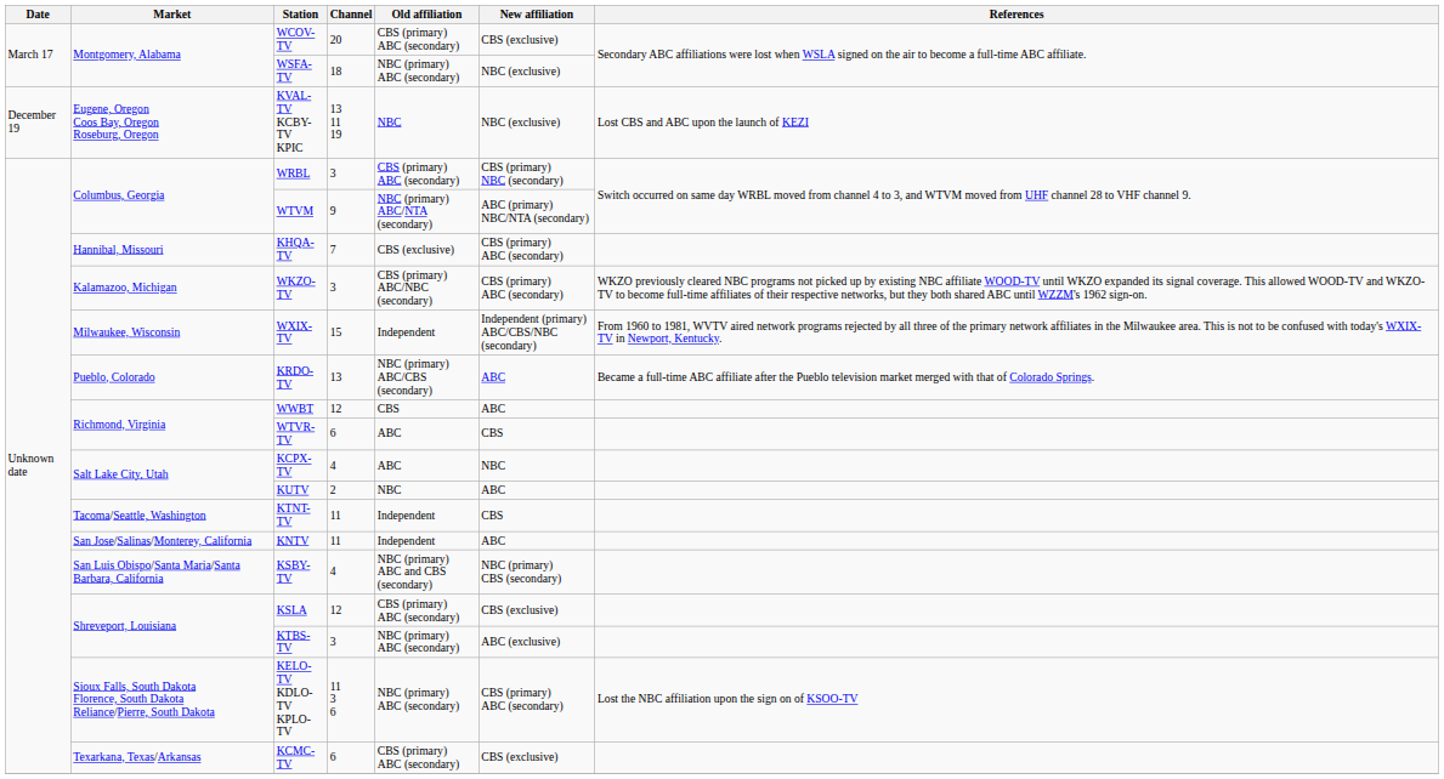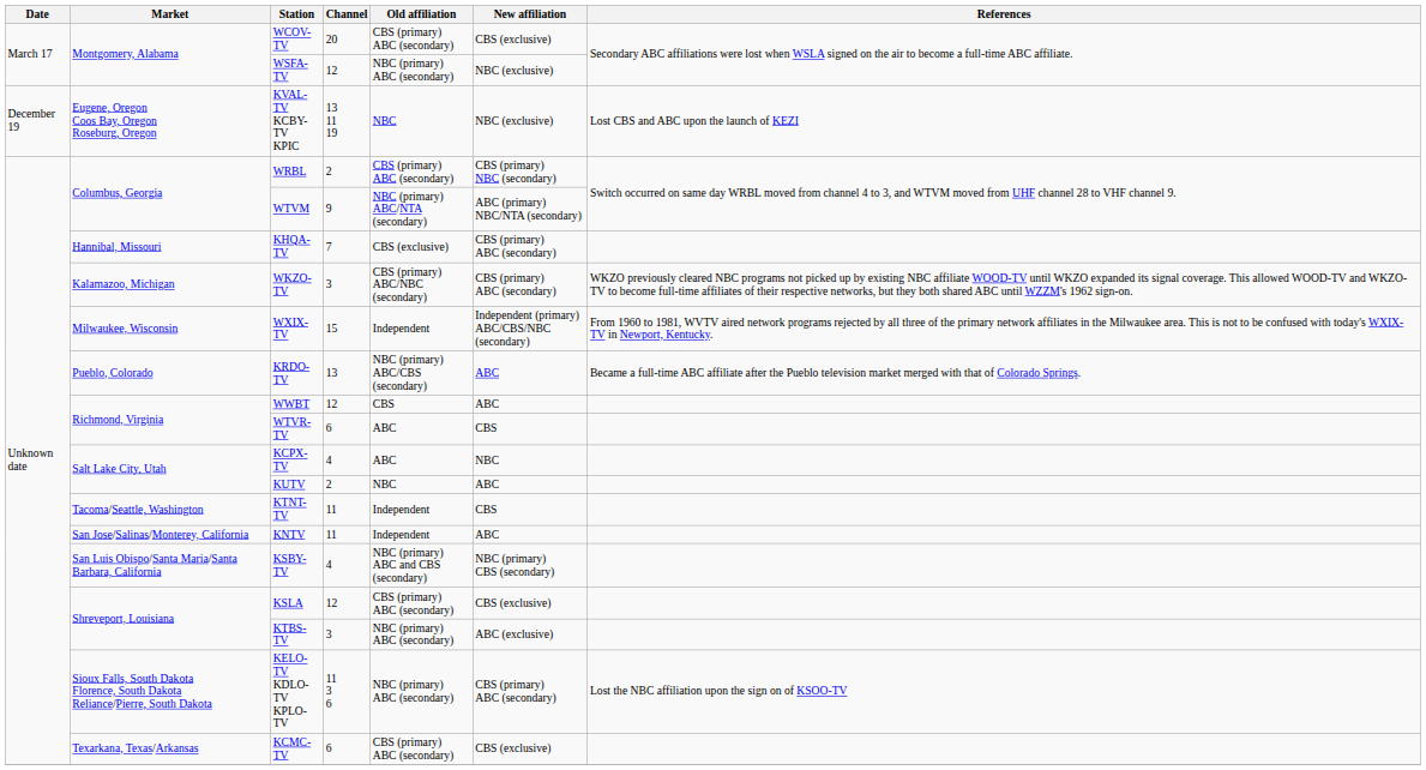 <table class="wikitable unsortable">
 <tr>
 <th>Date</th>
 <th>Market</th>
 <th>Station</th>
 <th>Channel</th>
 <th>Old affiliation</th>
 <th>New affiliation</th>
 <th>References</th>
 </tr>
 <tr>
 <td rowspan=2>March 17</td>
 <td rowspan=2><a href='#'>Montgomery, Alabama</a></td>
 <td><a href='#'>WCOV-TV</a></td>
 <td>20</td>
 <td>CBS (primary) <br> ABC (secondary)</td>
 <td>CBS (exclusive)</td>
 <td rowspan=2>Secondary ABC affiliations were lost when <a href='#'>WSLA</a> signed on the air to become a full-time ABC affiliate.</td>
 </tr>
 <tr>
 <td><a href='#'>WSFA-TV</a></td>
-<td>18</td>
+<td>12</td>
 <td>NBC (primary) <br> ABC (secondary)</td>
 <td>NBC (exclusive)</td>
 </tr>
 <tr>
 <td>December 19</td>
 <td><a href='#'>Eugene, Oregon</a> <br> <a href='#'>Coos Bay, Oregon</a> <br> <a href='#'>Roseburg, Oregon</a></td>
 <td><a href='#'>KVAL-TV</a> <br> KCBY-TV <br> KPIC</td>
 <td>13 <br> 11 <br> 19</td>
 <td><a href='#'>NBC</a></td>
 <td>NBC (exclusive)</td>
 <td>Lost CBS and ABC upon the launch of <a href='#'>KEZI</a></td>
 </tr>
 <tr>
 <td rowspan=17>Unknown date</td>
 <td rowspan=2><a href='#'>Columbus, Georgia</a></td>
 <td><a href='#'>WRBL</a></td>
-<td>3</td>
+<td>2</td>
 <td><a href='#'>CBS</a> (primary) <br> <a href='#'>ABC</a> (secondary)</td>
 <td>CBS (primary) <br> <a href='#'>NBC</a> (secondary)</td>
 <td rowspan=2>Switch occurred on same day WRBL moved from channel 4 to 3, and WTVM moved from <a href='#'>UHF</a> channel 28 to VHF channel 9.</td>
 </tr>
 <tr>
 <td><a href='#'>WTVM</a></td>
 <td>9</td>
 <td><a href='#'>NBC</a> (primary) <br> <a href='#'>ABC</a>/<a href='#'>NTA</a> (secondary)</td>
 <td>ABC (primary) <br> NBC/NTA (secondary)</td>
 </tr>
 <tr>
 <td><a href='#'>Hannibal, Missouri</a> <br> </td>
 <td><a href='#'>KHQA-TV</a></td>
 <td>7</td>
 <td>CBS (exclusive)</td>
 <td>CBS (primary) <br> ABC (secondary)</td>
 <td></td>
 </tr>
 <tr>
 <td><a href='#'>Kalamazoo, Michigan</a> <br> </td>
 <td><a href='#'>WKZO-TV</a></td>
 <td>3</td>
 <td>CBS (primary) <br> ABC/NBC (secondary)</td>
 <td>CBS (primary) <br> ABC (secondary)</td>
 <td>WKZO previously cleared NBC programs not picked up by existing NBC affiliate <a href='#'>WOOD-TV</a> until WKZO expanded its signal coverage. This allowed WOOD-TV and WKZO-TV to become full-time affiliates of their respective networks, but they both shared ABC until <a href='#'>WZZM</a>'s 1962 sign-on.</td>
 </tr>
 <tr>
 <td><a href='#'>Milwaukee, Wisconsin</a></td>
 <td><a href='#'>WXIX-TV</a></td>
 <td>15</td>
 <td>Independent</td>
 <td>Independent (primary) <br> ABC/CBS/NBC (secondary)</td>
 <td>From 1960 to 1981, WVTV aired network programs rejected by all three of the primary network affiliates in the Milwaukee area. This is not to be confused with today's <a href='#'>WXIX-TV</a> in <a href='#'>Newport, Kentucky</a>.</td>
 </tr>
 <tr>
 <td><a href='#'>Pueblo, Colorado</a></td>
 <td><a href='#'>KRDO-TV</a></td>
 <td>13</td>
 <td>NBC (primary) <br> ABC/CBS (secondary)</td>
 <td><a href='#'>ABC</a></td>
 <td>Became a full-time ABC affiliate after the Pueblo television market merged with that of <a href='#'>Colorado Springs</a>.</td>
 </tr>
 <tr>
 <td rowspan=2><a href='#'>Richmond, Virginia</a></td>
 <td><a href='#'>WWBT</a></td>
 <td>12</td>
 <td>CBS</td>
 <td>ABC</td>
 <td></td>
 </tr>
 <tr>
 <td><a href='#'>WTVR-TV</a></td>
 <td>6</td>
 <td>ABC</td>
 <td>CBS</td>
 <td></td>
 </tr>
 <tr>
 <td rowspan=2><a href='#'>Salt Lake City, Utah</a></td>
 <td><a href='#'>KCPX-TV</a></td>
 <td>4</td>
 <td>ABC</td>
 <td>NBC</td>
 <td></td>
 </tr>
 <tr>
 <td><a href='#'>KUTV</a></td>
 <td>2</td>
 <td>NBC</td>
 <td>ABC</td>
 <td></td>
 </tr>
 <tr>
 <td><a href='#'>Tacoma</a>/<a href='#'>Seattle, Washington</a></td>
 <td><a href='#'>KTNT-TV</a></td>
 <td>11</td>
 <td>Independent</td>
 <td>CBS</td>
 <td></td>
 </tr>
 <tr>
 <td><a href='#'>San Jose</a>/<a href='#'>Salinas</a>/<a href='#'>Monterey, California</a></td>
 <td><a href='#'>KNTV</a></td>
 <td>11</td>
 <td>Independent</td>
 <td>ABC</td>
 <td></td>
 </tr>
 <tr>
 <td><a href='#'>San Luis Obispo</a>/<a href='#'>Santa Maria</a>/<a href='#'>Santa Barbara, California</a></td>
 <td><a href='#'>KSBY-TV</a></td>
 <td>4</td>
 <td>NBC (primary) <br> ABC and CBS (secondary)</td>
 <td>NBC (primary) <br> CBS (secondary)</td>
 <td></td>
 </tr>
 <tr>
 <td rowspan=2><a href='#'>Shreveport, Louisiana</a></td>
 <td><a href='#'>KSLA</a></td>
 <td>12</td>
 <td>CBS (primary) <br> ABC (secondary)</td>
 <td>CBS (exclusive)</td>
 <td></td>
 </tr>
 <tr>
 <td><a href='#'>KTBS-TV</a></td>
 <td>3</td>
 <td>NBC (primary) <br> ABC (secondary)</td>
 <td>ABC (exclusive)</td>
 </tr>
 <tr>
 <td><a href='#'>Sioux Falls, South Dakota</a> <br> <a href='#'>Florence, South Dakota</a> <br> <a href='#'>Reliance</a>/<a href='#'>Pierre, South Dakota</a></td>
 <td><a href='#'>KELO-TV</a> <br> KDLO-TV <br> KPLO-TV</td>
 <td>11 <br> 3 <br> 6</td>
 <td>NBC (primary) <br> ABC (secondary)</td>
 <td>CBS (primary) <br> ABC (secondary)</td>
 <td>Lost the NBC affiliation upon the sign on of <a href='#'>KSOO-TV</a></td>
 </tr>
 <tr>
 <td><a href='#'>Texarkana, Texas</a>/<a href='#'>Arkansas</a> <br> </td>
 <td><a href='#'>KCMC-TV</a></td>
 <td>6</td>
 <td>CBS (primary) <br> ABC (secondary)</td>
 <td>CBS (exclusive)</td>
 <td></td>
 </tr>
 <tr>
 </tr>
 </table>
